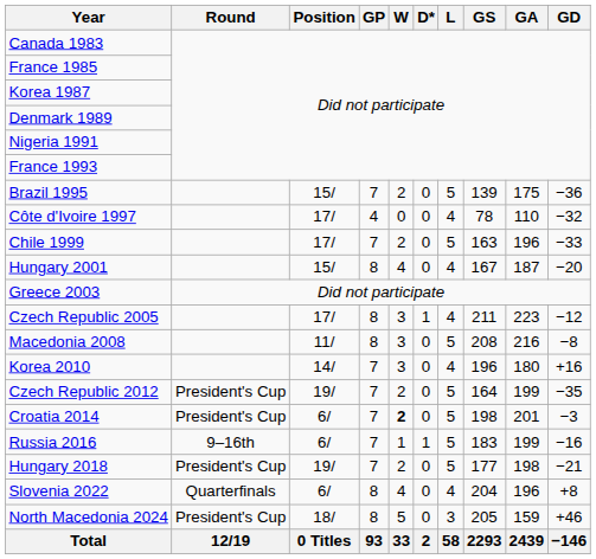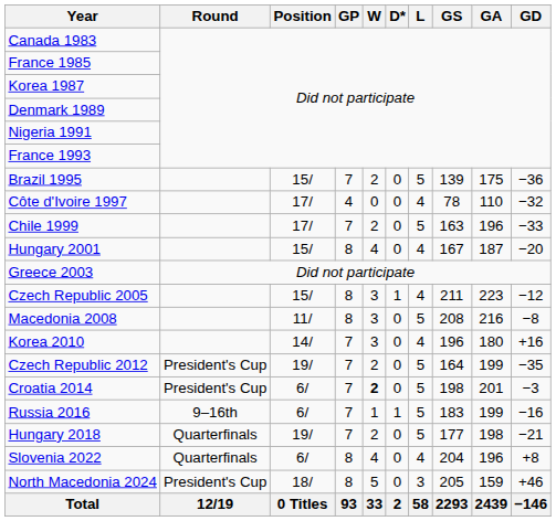 <table class="wikitable" style="text-align: center;">
 <tr>
 <th>Year</th>
 <th>Round</th>
 <th>Position</th>
 <th>GP</th>
 <th>W</th>
 <th>D*</th>
 <th>L</th>
 <th>GS</th>
 <th>GA</th>
 <th>GD</th>
 </tr>
 <tr>
 <td align=left><a href='#'>Canada 1983</a></td>
 <td rowspan="6" colspan="9"><em>Did not participate</em></td>
 </tr>
 <tr>
 <td align=left><a href='#'>France 1985</a></td>
 </tr>
 <tr>
 <td align=left><a href='#'>Korea 1987</a></td>
 </tr>
 <tr>
 <td align=left><a href='#'>Denmark 1989</a></td>
 </tr>
 <tr>
 <td align=left><a href='#'>Nigeria 1991</a></td>
 </tr>
 <tr>
 <td align=left><a href='#'>France 1993</a></td>
 </tr>
 <tr>
 <td align=left><a href='#'>Brazil 1995</a></td>
 <td></td>
 <td>15/</td>
 <td>7</td>
 <td>2</td>
 <td>0</td>
 <td>5</td>
 <td>139</td>
 <td>175</td>
 <td>−36</td>
 </tr>
 <tr>
 <td align=left><a href='#'>Côte d'Ivoire 1997</a></td>
 <td></td>
 <td>17/</td>
 <td>4</td>
 <td>0</td>
 <td>0</td>
 <td>4</td>
 <td>78</td>
 <td>110</td>
 <td>−32</td>
 </tr>
 <tr>
 <td align=left><a href='#'>Chile 1999</a></td>
 <td></td>
 <td>17/</td>
 <td>7</td>
 <td>2</td>
 <td>0</td>
 <td>5</td>
 <td>163</td>
 <td>196</td>
 <td>−33</td>
 </tr>
 <tr>
 <td align=left><a href='#'>Hungary 2001</a></td>
 <td></td>
 <td>15/</td>
 <td>8</td>
 <td>4</td>
 <td>0</td>
 <td>4</td>
 <td>167</td>
 <td>187</td>
 <td>−20</td>
 </tr>
 <tr>
 <td align=left><a href='#'>Greece 2003</a></td>
 <td colspan="9"><em>Did not participate</em></td>
 </tr>
 <tr>
 <td align=left><a href='#'>Czech Republic 2005</a></td>
 <td></td>
-<td>17/</td>
+<td>15/</td>
 <td>8</td>
 <td>3</td>
 <td>1</td>
 <td>4</td>
 <td>211</td>
 <td>223</td>
 <td>−12</td>
 </tr>
 <tr>
 <td align=left><a href='#'>Macedonia 2008</a></td>
 <td></td>
 <td>11/</td>
 <td>8</td>
 <td>3</td>
 <td>0</td>
 <td>5</td>
 <td>208</td>
 <td>216</td>
 <td>−8</td>
 </tr>
 <tr>
 <td align=left><a href='#'>Korea 2010</a></td>
 <td></td>
 <td>14/</td>
 <td>7</td>
 <td>3</td>
 <td>0</td>
 <td>4</td>
 <td>196</td>
 <td>180</td>
 <td>+16</td>
 </tr>
 <tr>
 <td align=left><a href='#'>Czech Republic 2012</a></td>
 <td>President's Cup</td>
 <td>19/</td>
 <td>7</td>
 <td>2</td>
 <td>0</td>
 <td>5</td>
 <td>164</td>
 <td>199</td>
 <td>−35</td>
 </tr>
 <tr>
 <td align=left><a href='#'>Croatia 2014</a></td>
 <td>President's Cup</td>
 <td>6/</td>
 <td>7</td>
 <td><strong>2</strong></td>
 <td>0</td>
 <td>5</td>
 <td>198</td>
 <td>201</td>
 <td>−3</td>
 </tr>
 <tr>
 <td align=left><a href='#'>Russia 2016</a></td>
 <td>9–16th</td>
 <td>6/</td>
 <td>7</td>
 <td>1</td>
 <td>1</td>
 <td>5</td>
 <td>183</td>
 <td>199</td>
 <td>−16</td>
 </tr>
 <tr>
 <td align=left><a href='#'>Hungary 2018</a></td>
-<td>President's Cup</td>
+<td>Quarterfinals</td>
 <td>19/</td>
 <td>7</td>
 <td>2</td>
 <td>0</td>
 <td>5</td>
 <td>177</td>
 <td>198</td>
 <td>−21</td>
 </tr>
 <tr>
 <td align=left><a href='#'>Slovenia 2022</a></td>
 <td>Quarterfinals</td>
 <td>6/</td>
 <td>8</td>
 <td>4</td>
 <td>0</td>
 <td>4</td>
 <td>204</td>
 <td>196</td>
 <td>+8</td>
 </tr>
 <tr>
 <td align=left><a href='#'>North Macedonia 2024</a></td>
 <td>President's Cup</td>
 <td>18/</td>
 <td>8</td>
 <td>5</td>
 <td>0</td>
 <td>3</td>
 <td>205</td>
 <td>159</td>
 <td>+46</td>
 </tr>
 <tr>
 <th>Total</th>
 <th>12/19</th>
 <th>0 Titles</th>
 <th>93</th>
 <th>33</th>
 <th>2</th>
 <th>58</th>
 <th>2293</th>
 <th>2439</th>
 <th>−146</th>
 </tr>
 </table>
